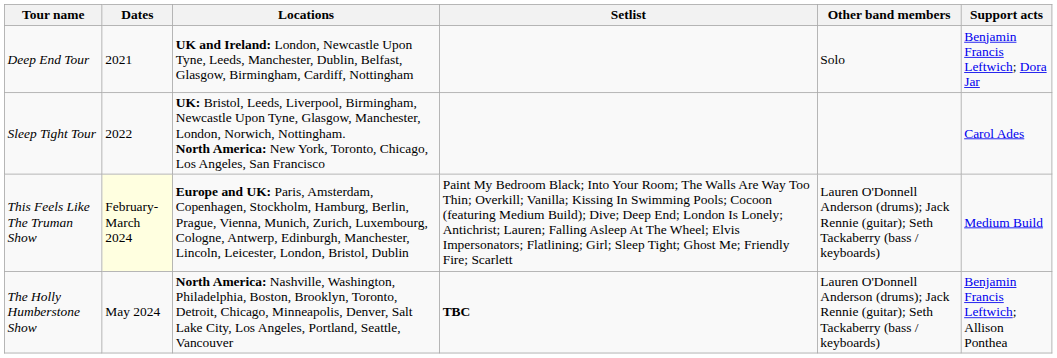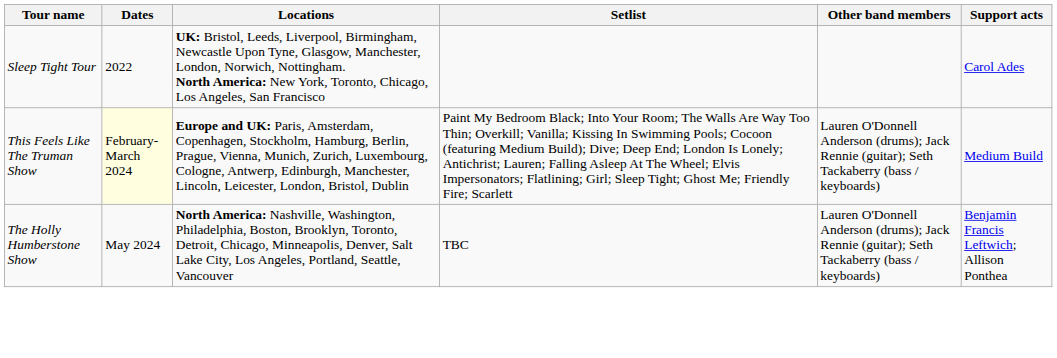 <table class="wikitable">
 <tr>
 <th>Tour name</th>
 <th>Dates</th>
 <th>Locations</th>
 <th>Setlist</th>
 <th>Other band members</th>
 <th>Support acts</th>
-</tr>
-<tr>
-<td><em>Deep End Tour</em></td>
-<td>2021</td>
-<td><strong>UK and Ireland:</strong> London, Newcastle Upon Tyne, Leeds, Manchester, Dublin, Belfast, Glasgow, Birmingham, Cardiff, Nottingham</td>
-<td></td>
-<td>Solo</td>
-<td><a href='#'>Benjamin Francis Leftwich</a>; <a href='#'>Dora Jar</a></td>
 </tr>
 <tr>
 <td><em>Sleep Tight Tour</em></td>
 <td>2022</td>
 <td><strong>UK:</strong> Bristol, Leeds, Liverpool, Birmingham, Newcastle Upon Tyne, Glasgow, Manchester, London, Norwich, Nottingham.<br><strong>North America:</strong> New York, Toronto, Chicago, Los Angeles, San Francisco</td>
 <td></td>
 <td></td>
 <td><a href='#'>Carol Ades</a></td>
 </tr>
 <tr>
 <td><em>This Feels Like The Truman Show</em></td>
 <td style="background: lightyellow;">February-March 2024</td>
 <td><strong>Europe and UK:</strong> Paris, Amsterdam, Copenhagen, Stockholm, Hamburg, Berlin, Prague, Vienna, Munich, Zurich, Luxembourg, Cologne, Antwerp, Edinburgh, Manchester, Lincoln, Leicester, London, Bristol, Dublin</td>
 <td>Paint My Bedroom Black; Into Your Room; The Walls Are Way Too Thin; Overkill; Vanilla; Kissing In Swimming Pools; Cocoon (featuring Medium Build); Dive; Deep End; London Is Lonely; Antichrist; Lauren; Falling Asleep At The Wheel; Elvis Impersonators; Flatlining; Girl; Sleep Tight; Ghost Me; Friendly Fire; Scarlett</td>
 <td>Lauren O'Donnell Anderson (drums); Jack Rennie (guitar); Seth Tackaberry (bass / keyboards)</td>
 <td><a href='#'>Medium Build</a></td>
 </tr>
 <tr>
 <td><em>The Holly Humberstone Show</em></td>
 <td>May 2024</td>
 <td><strong>North America:</strong> Nashville, Washington, Philadelphia, Boston, Brooklyn, Toronto, Detroit, Chicago, Minneapolis, Denver, Salt Lake City, Los Angeles, Portland, Seattle, Vancouver</td>
-<td><strong>TBC</strong></td>
+<td>TBC</td>
 <td>Lauren O'Donnell Anderson (drums); Jack Rennie (guitar); Seth Tackaberry (bass / keyboards)</td>
 <td><a href='#'>Benjamin Francis Leftwich</a>; Allison Ponthea</td>
 </tr>
 </table>
